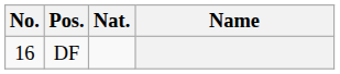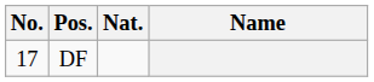 <table class="wikitable sortable plainrowheaders" style="text-align:center">
 <tr>
 <th scope="col">No.</th>
 <th scope="col">Pos.</th>
 <th scope="col">Nat.</th>
 <th width="150" scope="col">Name</th>
 </tr>
 <tr>
-<td>16</td>
+<td>17</td>
 <td>DF</td>
 <td></td>
 <th scope="row"></th>
 </tr>
 </table>
